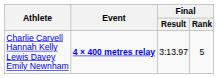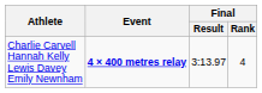 <table class=wikitable style=font-size:90%>
 <tr>
 <th rowspan=2>Athlete</th>
 <th rowspan=2>Event</th>
 <th colspan=2>Final</th>
 </tr>
 <tr style=font-size:95%>
 <th>Result</th>
 <th>Rank</th>
 </tr>
 <tr align=center>
 <td align=left><a href='#'>Charlie Carvell</a><br><a href='#'>Hannah Kelly</a><br><a href='#'>Lewis Davey</a><br><a href='#'>Emily Newnham</a></td>
 <td align=left><strong><a href='#'>4 × 400 metres relay</a></strong></td>
 <td>3:13.97</td>
-<td>5</td>
+<td>4</td>
 </tr>
 </table>
